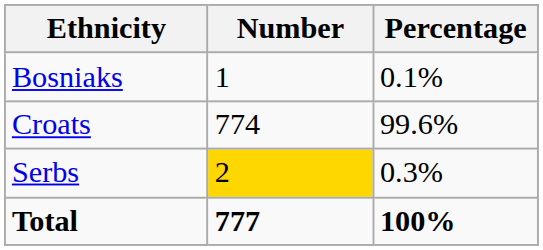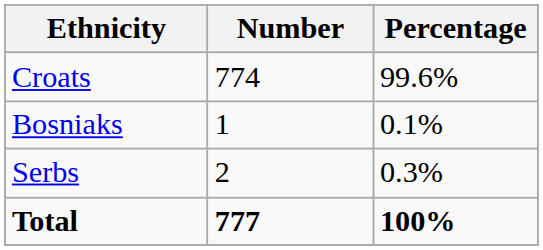 <table class="wikitable">
 <tr>
 <th width="100px">Ethnicity</th>
 <th width="80px">Number</th>
 <th width="80px">Percentage</th>
 </tr>
 <tr>
+<td><a href='#'>Croats</a></td>
+<td>774</td>
+<td>99.6%</td>
+</tr>
+<tr>
 <td><a href='#'>Bosniaks</a></td>
 <td>1</td>
 <td>0.1%</td>
 </tr>
 <tr>
-<td><a href='#'>Croats</a></td>
-<td>774</td>
-<td>99.6%</td>
-</tr>
-<tr>
 <td><a href='#'>Serbs</a></td>
-<td style="background: gold;">2</td>
+<td>2</td>
 <td>0.3%</td>
 </tr>
 <tr>
 <td><strong>Total</strong></td>
 <td><strong>777</strong></td>
 <td><strong>100%</strong></td>
 </tr>
 </table>
